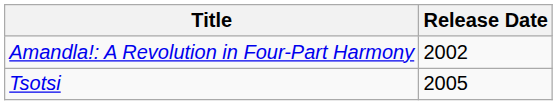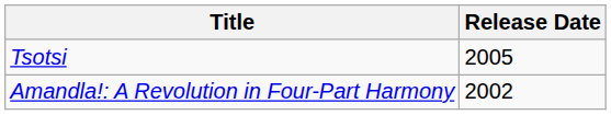 <table class="wikitable">
 <tr>
 <th>Title</th>
 <th>Release Date</th>
 </tr>
 <tr>
+<td><em><a href='#'>Tsotsi</a></em></td>
+<td>2005</td>
+</tr>
+<tr>
 <td><em><a href='#'>Amandla!: A Revolution in Four-Part Harmony</a></em></td>
 <td>2002</td>
 </tr>
-<tr>
-<td><em><a href='#'>Tsotsi</a></em></td>
-<td>2005</td>
-</tr>
 </table>
